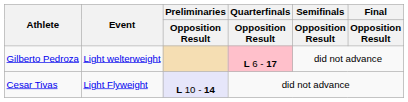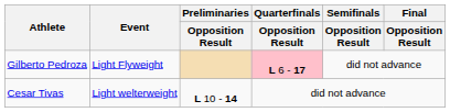 <table class="wikitable" border="1" style="font-size:90%">
 <tr>
 <th rowspan=2>Athlete</th>
 <th rowspan=2>Event</th>
 <th>Preliminaries</th>
 <th>Quarterfinals</th>
 <th>Semifinals</th>
 <th>Final</th>
 </tr>
 <tr>
 <th>Opposition<br>Result</th>
 <th>Opposition<br>Result</th>
 <th>Opposition<br>Result</th>
 <th>Opposition<br>Result</th>
 </tr>
 <tr>
 <td><a href='#'>Gilberto Pedroza</a></td>
-<td><a href='#'>Light welterweight</a></td>
+<td><a href='#'>Light Flyweight</a></td>
 <td align=center bgcolor=wheat></td>
 <td align=center style="background: pink;"><br><strong>L</strong> 6 - <strong>17</strong></td>
 <td align=center colspan="7">did not advance</td>
 </tr>
 <tr>
 <td><a href='#'>Cesar Tivas</a></td>
-<td><a href='#'>Light Flyweight</a></td>
-<td align=center style="background: lavender;"><br><strong>L</strong> 10 - <strong>14</strong></td>
+<td><a href='#'>Light welterweight</a></td>
+<td align=center><br><strong>L</strong> 10 - <strong>14</strong></td>
 <td align=center colspan="7">did not advance</td>
 </tr>
 </table>
